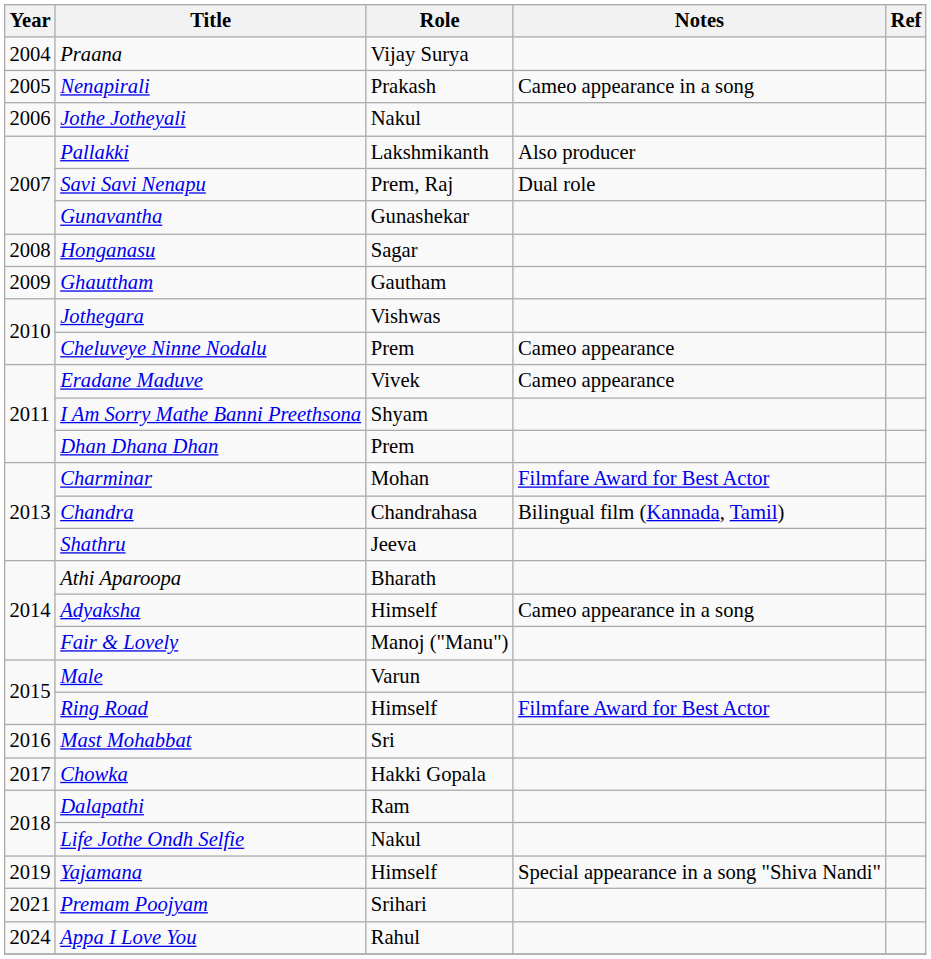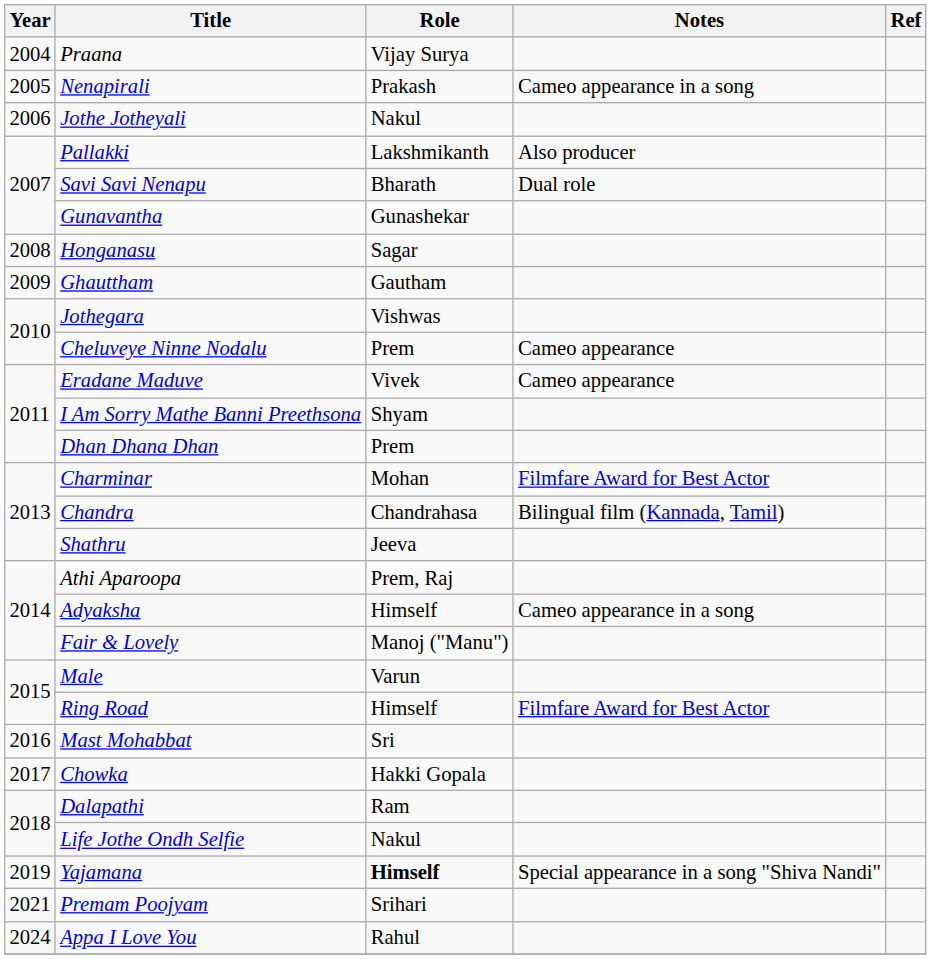 <table class="wikitable sortable">
 <tr>
 <th>Year</th>
 <th>Title</th>
 <th>Role</th>
 <th>Notes</th>
 <th>Ref</th>
 </tr>
 <tr>
 <td>2004</td>
 <td><em>Praana</em></td>
 <td>Vijay Surya</td>
 <td></td>
 <td></td>
 </tr>
 <tr>
 <td>2005</td>
 <td><em><a href='#'>Nenapirali</a></em></td>
 <td>Prakash</td>
 <td>Cameo appearance in a song</td>
 <td></td>
 </tr>
 <tr>
 <td>2006</td>
 <td><em><a href='#'>Jothe Jotheyali</a></em></td>
 <td>Nakul</td>
 <td></td>
 <td></td>
 </tr>
 <tr>
 <td rowspan="3">2007</td>
 <td><em><a href='#'>Pallakki</a></em></td>
 <td>Lakshmikanth</td>
 <td>Also producer</td>
 <td></td>
 </tr>
 <tr>
 <td><em><a href='#'>Savi Savi Nenapu</a></em></td>
-<td>Prem, Raj</td>
+<td>Bharath</td>
 <td>Dual role</td>
 <td></td>
 </tr>
 <tr>
 <td><em><a href='#'>Gunavantha</a></em></td>
 <td>Gunashekar</td>
 <td></td>
 <td></td>
 </tr>
 <tr>
 <td>2008</td>
 <td><em><a href='#'>Honganasu</a></em></td>
 <td>Sagar</td>
 <td></td>
 <td></td>
 </tr>
 <tr>
 <td>2009</td>
 <td><em><a href='#'>Ghauttham</a></em></td>
 <td>Gautham</td>
 <td></td>
 <td></td>
 </tr>
 <tr>
 <td rowspan="2">2010</td>
 <td><em><a href='#'>Jothegara</a></em></td>
 <td>Vishwas</td>
 <td></td>
 <td></td>
 </tr>
 <tr>
 <td><em><a href='#'>Cheluveye Ninne Nodalu</a></em></td>
 <td>Prem</td>
 <td>Cameo appearance</td>
 <td></td>
 </tr>
 <tr>
 <td rowspan="3">2011</td>
 <td><em><a href='#'>Eradane Maduve</a></em></td>
 <td>Vivek</td>
 <td>Cameo appearance</td>
 <td></td>
 </tr>
 <tr>
 <td><em><a href='#'>I Am Sorry Mathe Banni Preethsona</a></em></td>
 <td>Shyam</td>
 <td></td>
 <td></td>
 </tr>
 <tr>
 <td><em><a href='#'>Dhan Dhana Dhan</a></em></td>
 <td>Prem</td>
 <td></td>
 <td></td>
 </tr>
 <tr>
 <td rowspan="3">2013</td>
 <td><em><a href='#'>Charminar</a></em></td>
 <td>Mohan</td>
 <td><a href='#'>Filmfare Award for Best Actor</a></td>
 <td></td>
 </tr>
 <tr>
 <td><em><a href='#'>Chandra</a></em></td>
 <td>Chandrahasa</td>
 <td>Bilingual film (<a href='#'>Kannada</a>, <a href='#'>Tamil</a>)</td>
 <td></td>
 </tr>
 <tr>
 <td><em><a href='#'>Shathru</a></em></td>
 <td>Jeeva</td>
 <td></td>
 <td></td>
 </tr>
 <tr>
 <td rowspan="3">2014</td>
 <td><em>Athi Aparoopa</em></td>
-<td>Bharath</td>
+<td>Prem, Raj</td>
 <td></td>
 <td></td>
 </tr>
 <tr>
 <td><em><a href='#'>Adyaksha</a></em></td>
 <td>Himself</td>
 <td>Cameo appearance in a song</td>
 <td></td>
 </tr>
 <tr>
 <td><em><a href='#'>Fair & Lovely</a></em></td>
 <td>Manoj ("Manu")</td>
 <td></td>
 <td></td>
 </tr>
 <tr>
 <td rowspan="2">2015</td>
 <td><em><a href='#'>Male</a></em></td>
 <td>Varun</td>
 <td></td>
 <td></td>
 </tr>
 <tr>
 <td><em><a href='#'>Ring Road</a></em></td>
 <td>Himself</td>
 <td><a href='#'>Filmfare Award for Best Actor</a></td>
 <td></td>
 </tr>
 <tr>
 <td>2016</td>
 <td><em><a href='#'>Mast Mohabbat</a></em></td>
 <td>Sri</td>
 <td></td>
 <td></td>
 </tr>
 <tr>
 <td>2017</td>
 <td><em><a href='#'>Chowka</a></em></td>
 <td>Hakki Gopala</td>
 <td></td>
 <td></td>
 </tr>
 <tr>
 <td rowspan="2">2018</td>
 <td><em><a href='#'>Dalapathi</a></em></td>
 <td>Ram</td>
 <td></td>
 <td></td>
 </tr>
 <tr>
 <td><em><a href='#'>Life Jothe Ondh Selfie</a></em></td>
 <td>Nakul</td>
 <td></td>
 <td></td>
 </tr>
 <tr>
 <td>2019</td>
 <td><em><a href='#'>Yajamana</a></em></td>
-<td>Himself</td>
+<td><strong>Himself</strong></td>
 <td>Special appearance in a song "Shiva Nandi"</td>
 <td></td>
 </tr>
 <tr>
 <td>2021</td>
 <td><em><a href='#'>Premam Poojyam</a></em></td>
 <td>Srihari</td>
 <td></td>
 <td></td>
 </tr>
 <tr>
 <td>2024</td>
 <td><em><a href='#'>Appa I Love You</a></em></td>
 <td>Rahul</td>
 <td></td>
 <td></td>
 </tr>
 <tr>
 </tr>
 </table>
